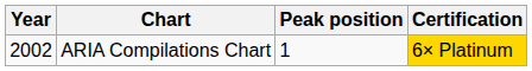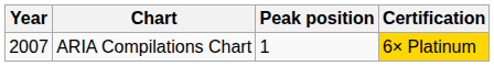 <table class="wikitable" border="1">
 <tr>
 <th>Year</th>
 <th>Chart</th>
 <th>Peak position</th>
 <th>Certification</th>
 </tr>
 <tr>
-<td>2002</td>
+<td>2007</td>
 <td>ARIA Compilations Chart</td>
 <td>1</td>
 <td style="background: gold;">6× Platinum</td>
 </tr>
 </table>
